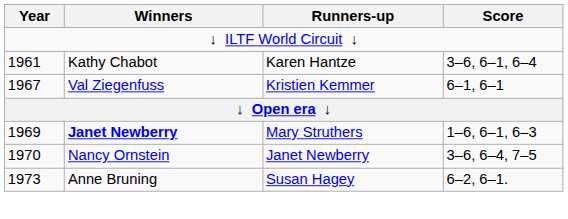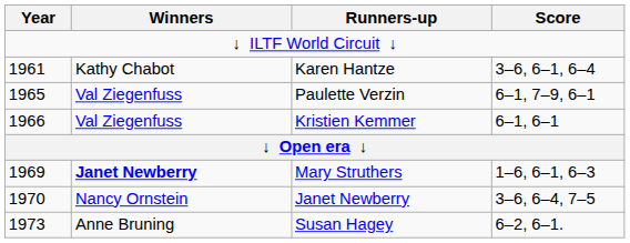 <table class="wikitable sortable">
 <tr>
 <th style="width:60px;">Year</th>
 <th style="width:220px;">Winners</th>
 <th style="width:200px;">Runners-up</th>
 <th style="width:130px;">Score</th>
 </tr>
 <tr>
 <td colspan=4 align=center>↓  <a href='#'>ILTF World Circuit</a>  ↓</td>
 </tr>
 <tr>
 <td>1961</td>
 <td> Kathy Chabot</td>
 <td> Karen Hantze</td>
 <td>3–6, 6–1, 6–4</td>
 </tr>
 <tr>
-<td>1967</td>
+<td>1965</td>
+<td> <a href='#'>Val Ziegenfuss</a></td>
+<td> Paulette Verzin</td>
+<td>6–1, 7–9, 6–1</td>
+</tr>
+<tr>
+<td>1966</td>
 <td> <a href='#'>Val Ziegenfuss</a></td>
 <td> <a href='#'>Kristien Kemmer</a></td>
 <td>6–1, 6–1</td>
 </tr>
 <tr>
 <th colspan=4 align=center>↓  <a href='#'>Open era</a>  ↓</th>
 </tr>
 <tr>
 <td>1969</td>
 <td><strong> <a href='#'>Janet Newberry</a></strong></td>
 <td> <a href='#'>Mary Struthers</a></td>
 <td>1–6, 6–1, 6–3</td>
 </tr>
 <tr>
 <td>1970</td>
 <td> <a href='#'>Nancy Ornstein</a></td>
 <td> <a href='#'>Janet Newberry</a></td>
 <td>3–6, 6–4, 7–5</td>
 </tr>
 <tr>
 <td>1973</td>
 <td> Anne Bruning</td>
 <td> <a href='#'>Susan Hagey</a></td>
 <td>6–2, 6–1.</td>
 </tr>
 </table>
